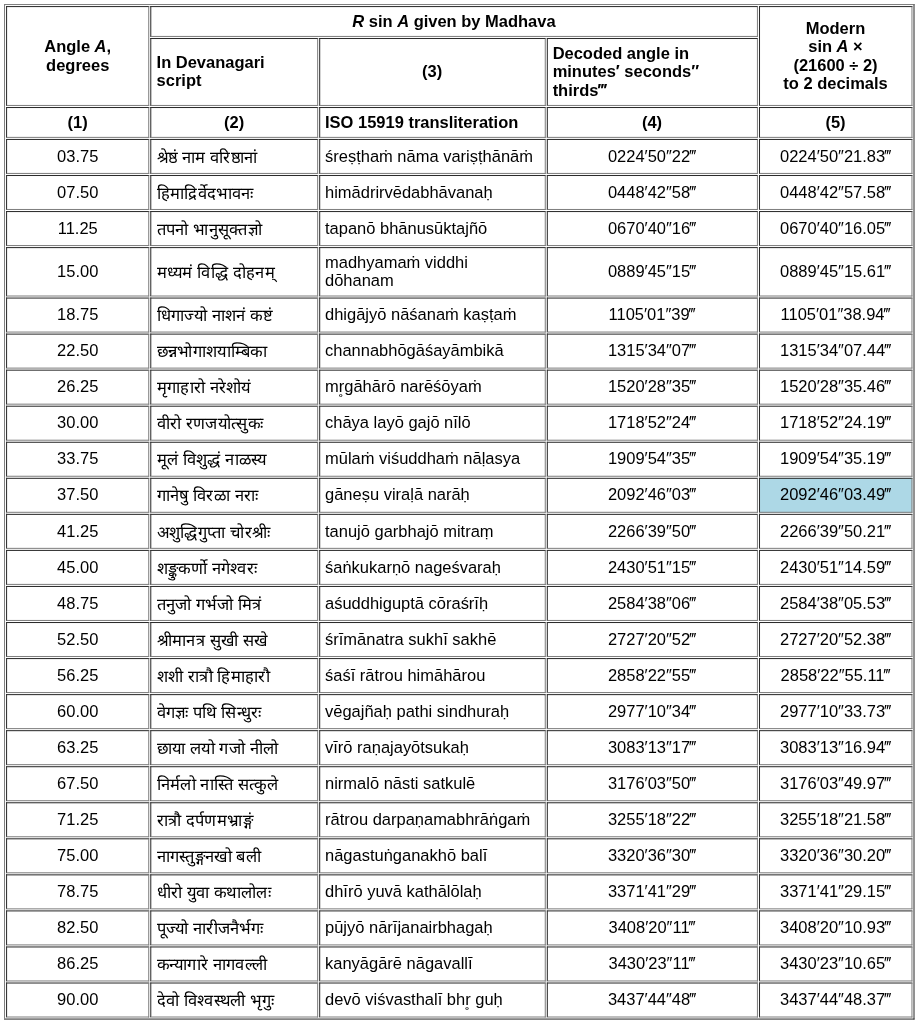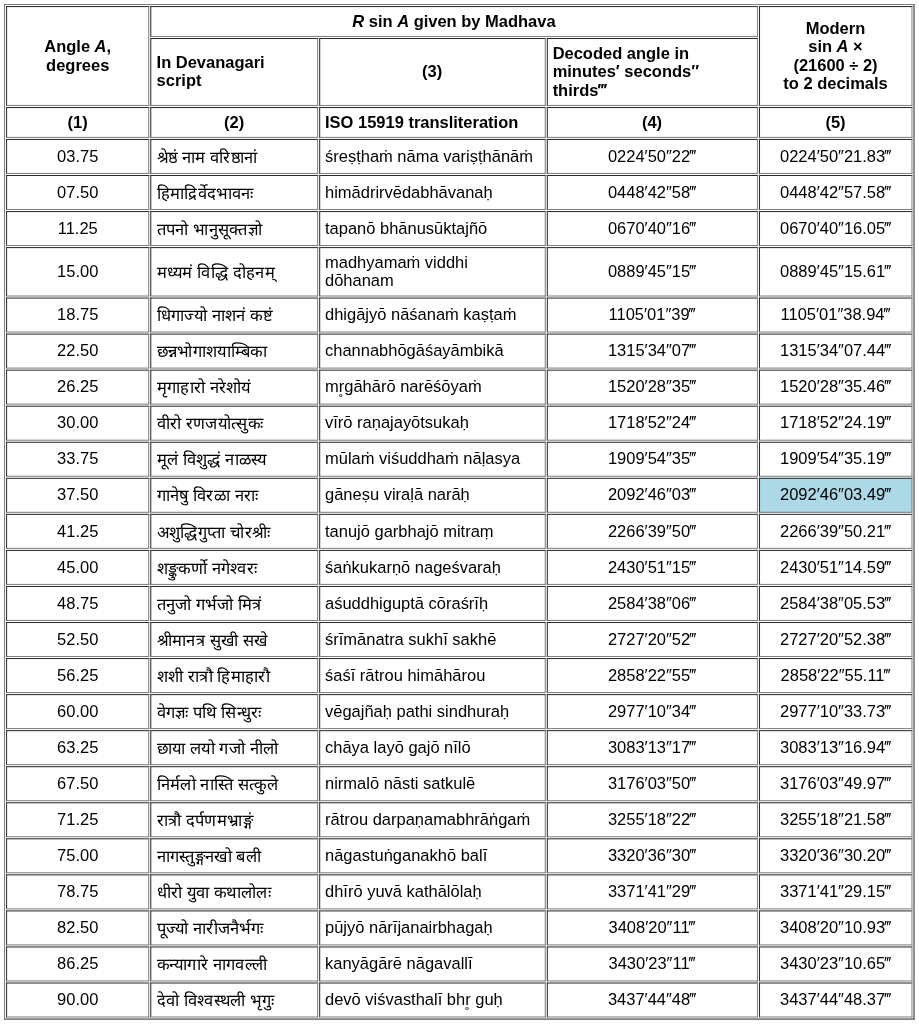 <table margin="1em auto" align="center" border="1" cellpadding="5" cellspacing="1">
 <tr>
 <th rowspan="2">Angle <em>A</em>, degrees</th>
 <th colspan="3"><em>R</em> sin <em>A</em> given by Madhava</th>
 <th rowspan="2">Modern <br> sin <em>A</em> × (21600 ÷ 2) <br> to 2 decimals</th>
 </tr>
 <tr>
 <td><strong>In Devanagari script</strong></td>
 <td style="text-align:center;"><strong>(3)</strong></td>
 <td><strong>Decoded angle in</strong><br><strong>minutes′ seconds″ thirds‴</strong></td>
 </tr>
 <tr>
 <td style="text-align:center;"><strong>(1)</strong></td>
 <td style="text-align:center;"><strong>(2)</strong></td>
 <td><strong>ISO 15919 transliteration</strong></td>
 <td style="text-align:center;"><strong>(4)</strong></td>
 <td style="text-align:center;"><strong>(5)</strong></td>
 </tr>
 <tr>
 <td style="text-align:center;">03.75</td>
 <td>श्रेष्ठं नाम वरिष्ठानां</td>
 <td>śreṣṭhaṁ nāma variṣṭhānāṁ</td>
 <td style="text-align:center;">0224′50″22‴</td>
 <td style="text-align:center;">0224′50″21.83‴</td>
 </tr>
 <tr>
 <td style="text-align:center;">07.50</td>
 <td>हिमाद्रिर्वेदभावनः</td>
 <td>himādrirvēdabhāvanaḥ</td>
 <td style="text-align:center;">0448′42″58‴</td>
 <td style="text-align:center;">0448′42″57.58‴</td>
 </tr>
 <tr>
 <td style="text-align:center;">11.25</td>
 <td>तपनो भानुसूक्तज्ञो</td>
 <td>tapanō bhānusūktajñō</td>
 <td style="text-align:center;">0670′40″16‴</td>
 <td style="text-align:center;">0670′40″16.05‴</td>
 </tr>
 <tr>
 <td style="text-align:center;">15.00</td>
 <td>मध्यमं विद्धि दोहनम्</td>
 <td>madhyamaṁ viddhi dōhanam</td>
 <td style="text-align:center;">0889′45″15‴</td>
 <td style="text-align:center;">0889′45″15.61‴</td>
 </tr>
 <tr>
 <td style="text-align:center;">18.75</td>
 <td>धिगाज्यो नाशनं कष्टं</td>
 <td>dhigājyō nāśanaṁ kaṣṭaṁ</td>
 <td style="text-align:center;">1105′01″39‴</td>
 <td style="text-align:center;">1105′01″38.94‴</td>
 </tr>
 <tr>
 <td style="text-align:center;">22.50</td>
 <td>छन्नभोगाशयाम्बिका</td>
 <td>channabhōgāśayāmbikā</td>
 <td style="text-align:center;">1315′34″07‴</td>
 <td style="text-align:center;">1315′34″07.44‴</td>
 </tr>
 <tr>
 <td style="text-align:center;">26.25</td>
 <td>मृगाहारो नरेशोयं</td>
 <td>mr̥gāhārō narēśōyaṁ</td>
 <td style="text-align:center;">1520′28″35‴</td>
 <td style="text-align:center;">1520′28″35.46‴</td>
 </tr>
 <tr>
 <td style="text-align:center;">30.00</td>
 <td>वीरो रणजयोत्सुकः</td>
-<td>chāya layō gajō nīlō</td>
+<td>vīrō raṇajayōtsukaḥ</td>
 <td style="text-align:center;">1718′52″24‴</td>
 <td style="text-align:center;">1718′52″24.19‴</td>
 </tr>
 <tr>
 <td style="text-align:center;">33.75</td>
 <td>मूलं विशुद्धं नाळस्य</td>
 <td>mūlaṁ viśuddhaṁ nāḷasya</td>
 <td style="text-align:center;">1909′54″35‴</td>
 <td style="text-align:center;">1909′54″35.19‴</td>
 </tr>
 <tr>
 <td style="text-align:center;">37.50</td>
 <td>गानेषु विरळा नराः</td>
 <td>gāneṣu viraḷā narāḥ</td>
 <td style="text-align:center;">2092′46″03‴</td>
 <td style="background: lightblue; text-align:center;">2092′46″03.49‴</td>
 </tr>
 <tr>
 <td style="text-align:center;">41.25</td>
 <td>अशुद्धिगुप्ता चोरश्रीः</td>
 <td>tanujō garbhajō mitraṃ</td>
 <td style="text-align:center;">2266′39″50‴</td>
 <td style="text-align:center;">2266′39″50.21‴</td>
 </tr>
 <tr>
 <td style="text-align:center;">45.00</td>
 <td>शङ्कुकर्णो नगेश्वरः</td>
 <td>śaṅkukarṇō nageśvaraḥ</td>
 <td style="text-align:center;">2430′51″15‴</td>
 <td style="text-align:center;">2430′51″14.59‴</td>
 </tr>
 <tr>
 <td style="text-align:center;">48.75</td>
 <td>तनुजो गर्भजो मित्रं</td>
 <td>aśuddhiguptā cōraśrīḥ</td>
 <td style="text-align:center;">2584′38″06‴</td>
 <td style="text-align:center;">2584′38″05.53‴</td>
 </tr>
 <tr>
 <td style="text-align:center;">52.50</td>
 <td>श्रीमानत्र सुखी सखे</td>
 <td>śrīmānatra sukhī sakhē</td>
 <td style="text-align:center;">2727′20″52‴</td>
 <td style="text-align:center;">2727′20″52.38‴</td>
 </tr>
 <tr>
 <td style="text-align:center;">56.25</td>
 <td>शशी रात्रौ हिमाहारौ</td>
 <td>śaśī rātrou himāhārou</td>
 <td style="text-align:center;">2858′22″55‴</td>
 <td style="text-align:center;">2858′22″55.11‴</td>
 </tr>
 <tr>
 <td style="text-align:center;">60.00</td>
 <td>वेगज्ञः पथि सिन्धुरः</td>
 <td>vēgajñaḥ pathi sindhuraḥ</td>
 <td style="text-align:center;">2977′10″34‴</td>
 <td style="text-align:center;">2977′10″33.73‴</td>
 </tr>
 <tr>
 <td style="text-align:center;">63.25</td>
 <td>छाया लयो गजो नीलो</td>
-<td>vīrō raṇajayōtsukaḥ</td>
+<td>chāya layō gajō nīlō</td>
 <td style="text-align:center;">3083′13″17‴</td>
 <td style="text-align:center;">3083′13″16.94‴</td>
 </tr>
 <tr>
 <td style="text-align:center;">67.50</td>
 <td>निर्मलो नास्ति सत्कुले</td>
 <td>nirmalō nāsti satkulē</td>
 <td style="text-align:center;">3176′03″50‴</td>
 <td style="text-align:center;">3176′03″49.97‴</td>
 </tr>
 <tr>
 <td style="text-align:center;">71.25</td>
 <td>रात्रौ दर्पणमभ्राङ्गं</td>
 <td>rātrou darpaṇamabhrāṅgaṁ</td>
 <td style="text-align:center;">3255′18″22‴</td>
 <td style="text-align:center;">3255′18″21.58‴</td>
 </tr>
 <tr>
 <td style="text-align:center;">75.00</td>
 <td>नागस्तुङ्गनखो बली</td>
 <td>nāgastuṅganakhō balī</td>
 <td style="text-align:center;">3320′36″30‴</td>
 <td style="text-align:center;">3320′36″30.20‴</td>
 </tr>
 <tr>
 <td style="text-align:center;">78.75</td>
 <td>धीरो युवा कथालोलः</td>
 <td>dhīrō yuvā kathālōlaḥ</td>
 <td style="text-align:center;">3371′41″29‴</td>
 <td style="text-align:center;">3371′41″29.15‴</td>
 </tr>
 <tr>
 <td style="text-align:center;">82.50</td>
 <td>पूज्यो नारीजनैर्भगः</td>
 <td>pūjyō nārījanairbhagaḥ</td>
 <td style="text-align:center;">3408′20″11‴</td>
 <td style="text-align:center;">3408′20″10.93‴</td>
 </tr>
 <tr>
 <td style="text-align:center;">86.25</td>
 <td>कन्यागारे नागवल्ली</td>
 <td>kanyāgārē nāgavallī</td>
 <td style="text-align:center;">3430′23″11‴</td>
 <td style="text-align:center;">3430′23″10.65‴</td>
 </tr>
 <tr>
 <td style="text-align:center;">90.00</td>
 <td>देवो विश्वस्थली भृगुः</td>
 <td>devō viśvasthalī bhr̥ guḥ</td>
 <td style="text-align:center;">3437′44″48‴</td>
 <td style="text-align:center;">3437′44″48.37‴</td>
 </tr>
 </table>
